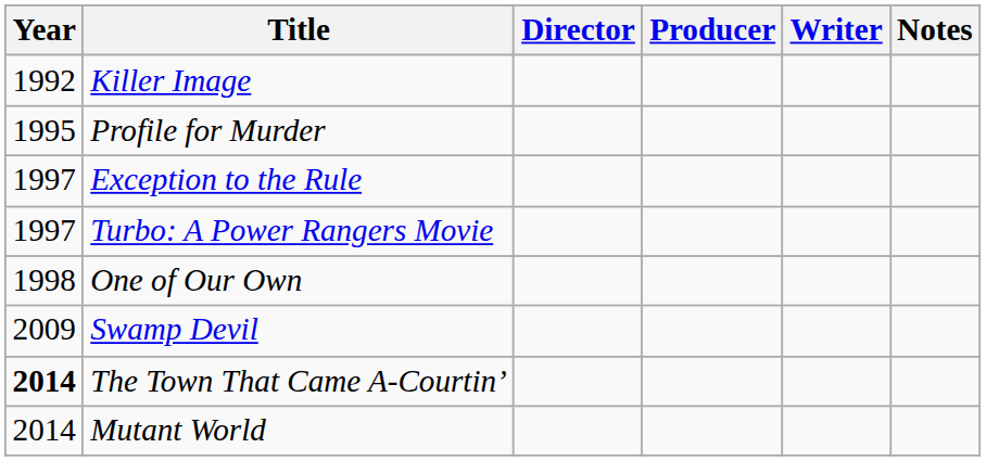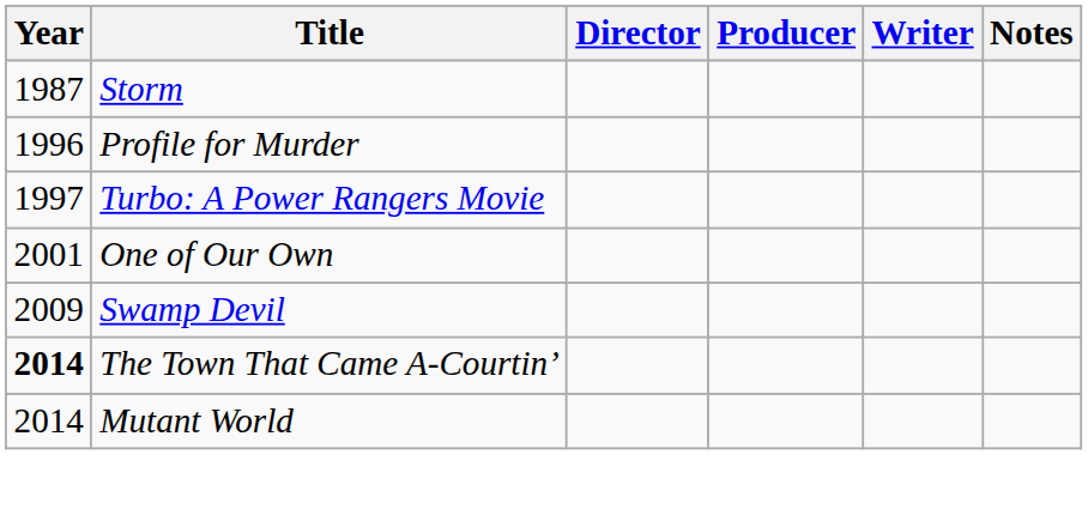 <table class="wikitable">
 <tr style="background:#b0c4de; text-align:center;">
 <th>Year</th>
 <th>Title</th>
 <th><a href='#'>Director</a></th>
 <th><a href='#'>Producer</a></th>
 <th><a href='#'>Writer</a></th>
 <th>Notes</th>
 </tr>
 <tr>
-<td>1992</td>
-<td><em><a href='#'>Killer Image</a></em></td>
+<td>1987</td>
+<td><em><a href='#'>Storm</a></em></td>
 <td align="center"></td>
 <td align="center"></td>
 <td align="center"></td>
 <td></td>
 </tr>
 <tr>
-<td>1995</td>
+<td>1996</td>
 <td><em>Profile for Murder</em></td>
-<td align="center"></td>
-<td></td>
-<td></td>
-<td></td>
-</tr>
-<tr>
-<td>1997</td>
-<td><em><a href='#'>Exception to the Rule</a></em></td>
 <td align="center"></td>
 <td></td>
 <td></td>
 <td></td>
 </tr>
 <tr>
 <td>1997</td>
 <td><em><a href='#'>Turbo: A Power Rangers Movie</a></em></td>
 <td align="center"></td>
 <td></td>
 <td></td>
 <td></td>
 </tr>
 <tr>
-<td>1998</td>
+<td>2001</td>
 <td><em>One of Our Own</em></td>
 <td align="center"></td>
 <td></td>
 <td></td>
 <td></td>
 </tr>
 <tr>
 <td>2009</td>
 <td><em><a href='#'>Swamp Devil</a></em></td>
 <td align="center"></td>
 <td></td>
 <td></td>
 <td></td>
 </tr>
 <tr>
 <td><strong>2014</strong></td>
 <td><em>The Town That Came A-Courtin’</em></td>
 <td align="center"></td>
 <td></td>
 <td></td>
 <td></td>
 </tr>
 <tr>
 <td>2014</td>
 <td><em>Mutant World</em></td>
 <td align="center"></td>
 <td></td>
 <td></td>
 <td></td>
 </tr>
 </table>
